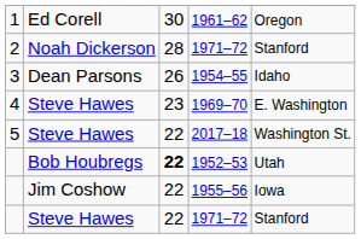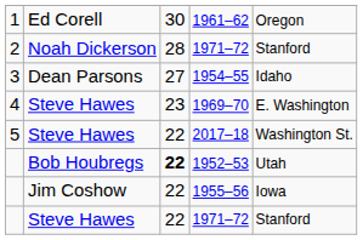 <table class="wikitable">
 <tr>
 </tr>
 <tr>
 <td>1</td>
 <td>Ed Corell</td>
 <td>30</td>
 <td style="font-size:80%;"><a href='#'>1961–62</a></td>
 <td style="font-size:80%;">Oregon</td>
 </tr>
 <tr>
 <td>2</td>
 <td><a href='#'>Noah Dickerson</a></td>
 <td>28</td>
 <td style="font-size:80%;"><a href='#'>1971–72</a></td>
 <td style="font-size:80%;">Stanford</td>
 </tr>
 <tr>
 <td>3</td>
 <td>Dean Parsons</td>
-<td>26</td>
+<td>27</td>
 <td style="font-size:80%;"><a href='#'>1954–55</a></td>
 <td style="font-size:80%;">Idaho</td>
 </tr>
 <tr>
 <td>4</td>
 <td><a href='#'>Steve Hawes</a></td>
 <td>23</td>
 <td style="font-size:80%;"><a href='#'>1969–70</a></td>
 <td style="font-size:80%;">E. Washington</td>
 </tr>
 <tr>
 <td>5</td>
 <td><a href='#'>Steve Hawes</a></td>
 <td>22</td>
 <td style="font-size:80%;"><a href='#'>2017–18</a></td>
 <td style="font-size:80%;">Washington St.</td>
 </tr>
 <tr>
 <td></td>
 <td><a href='#'>Bob Houbregs</a></td>
 <td><strong>22</strong></td>
 <td style="font-size:80%;"><a href='#'>1952–53</a></td>
 <td style="font-size:80%;">Utah</td>
 </tr>
 <tr>
 <td></td>
 <td>Jim Coshow</td>
 <td>22</td>
 <td style="font-size:80%;"><a href='#'>1955–56</a></td>
 <td style="font-size:80%;">Iowa</td>
 </tr>
 <tr>
 <td></td>
 <td><a href='#'>Steve Hawes</a></td>
 <td>22</td>
 <td style="font-size:80%;"><a href='#'>1971–72</a></td>
 <td style="font-size:80%;">Stanford</td>
 </tr>
 </table>
